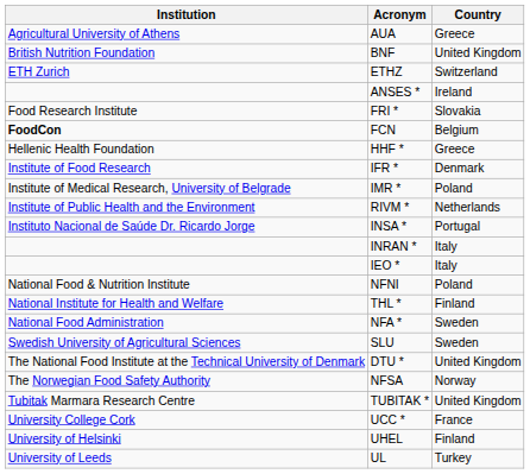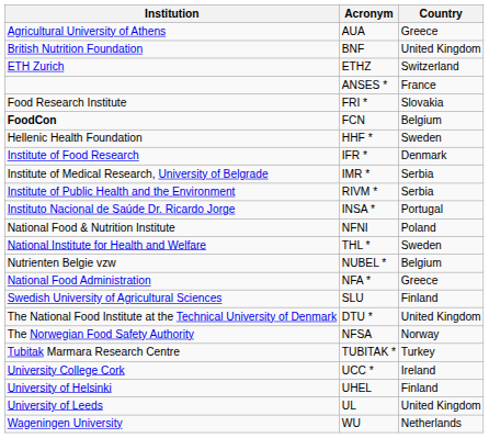 <table class="wikitable sortable">
 <tr>
 <th>Institution</th>
 <th>Acronym</th>
 <th>Country</th>
 </tr>
 <tr>
 <td><a href='#'>Agricultural University of Athens</a></td>
 <td>AUA</td>
 <td>Greece</td>
 </tr>
 <tr>
 <td><a href='#'>British Nutrition Foundation</a></td>
 <td>BNF</td>
 <td>United Kingdom</td>
 </tr>
 <tr>
 <td><a href='#'>ETH Zurich</a></td>
 <td>ETHZ</td>
 <td>Switzerland</td>
 </tr>
 <tr>
 <td></td>
 <td>ANSES *</td>
-<td>Ireland</td>
+<td>France</td>
 </tr>
 <tr>
 <td>Food Research Institute</td>
 <td>FRI *</td>
 <td>Slovakia</td>
 </tr>
 <tr>
 <td><strong>FoodCon</strong></td>
 <td>FCN</td>
 <td>Belgium</td>
 </tr>
 <tr>
 <td>Hellenic Health Foundation</td>
 <td>HHF *</td>
-<td>Greece</td>
+<td>Sweden</td>
 </tr>
 <tr>
 <td><a href='#'>Institute of Food Research</a></td>
 <td>IFR *</td>
 <td>Denmark</td>
 </tr>
 <tr>
 <td>Institute of Medical Research, <a href='#'>University of Belgrade</a></td>
 <td>IMR *</td>
-<td>Poland</td>
+<td>Serbia</td>
 </tr>
 <tr>
 <td><a href='#'>Institute of Public Health and the Environment</a></td>
 <td>RIVM *</td>
-<td>Netherlands</td>
+<td>Serbia</td>
 </tr>
 <tr>
 <td><a href='#'>Instituto Nacional de Saúde Dr. Ricardo Jorge</a></td>
 <td>INSA *</td>
 <td>Portugal</td>
-</tr>
-<tr>
-<td></td>
-<td>INRAN *</td>
-<td>Italy</td>
-</tr>
-<tr>
-<td></td>
-<td>IEO *</td>
-<td>Italy</td>
 </tr>
 <tr>
 <td>National Food & Nutrition Institute</td>
 <td>NFNI</td>
 <td>Poland</td>
 </tr>
 <tr>
 <td><a href='#'>National Institute for Health and Welfare</a></td>
 <td>THL *</td>
-<td>Finland</td>
+<td>Sweden</td>
+</tr>
+<tr>
+<td>Nutrienten Belgie vzw</td>
+<td>NUBEL *</td>
+<td>Belgium</td>
 </tr>
 <tr>
 <td><a href='#'>National Food Administration</a></td>
 <td>NFA *</td>
-<td>Sweden</td>
+<td>Greece</td>
 </tr>
 <tr>
 <td><a href='#'>Swedish University of Agricultural Sciences</a></td>
 <td>SLU</td>
-<td>Sweden</td>
+<td>Finland</td>
 </tr>
 <tr>
 <td>The National Food Institute at the <a href='#'>Technical University of Denmark</a></td>
 <td>DTU *</td>
 <td>United Kingdom</td>
 </tr>
 <tr>
 <td>The <a href='#'>Norwegian Food Safety Authority</a></td>
 <td>NFSA</td>
 <td>Norway</td>
 </tr>
 <tr>
 <td><a href='#'>Tubitak</a> Marmara Research Centre</td>
 <td>TUBITAK *</td>
-<td>United Kingdom</td>
+<td>Turkey</td>
 </tr>
 <tr>
 <td><a href='#'>University College Cork</a></td>
 <td>UCC *</td>
-<td>France</td>
+<td>Ireland</td>
 </tr>
 <tr>
 <td><a href='#'>University of Helsinki</a></td>
 <td>UHEL</td>
 <td>Finland</td>
 </tr>
 <tr>
 <td><a href='#'>University of Leeds</a></td>
 <td>UL</td>
-<td>Turkey</td>
+<td>United Kingdom</td>
+</tr>
+<tr>
+<td><a href='#'>Wageningen University</a></td>
+<td>WU</td>
+<td>Netherlands</td>
 </tr>
 </table>
